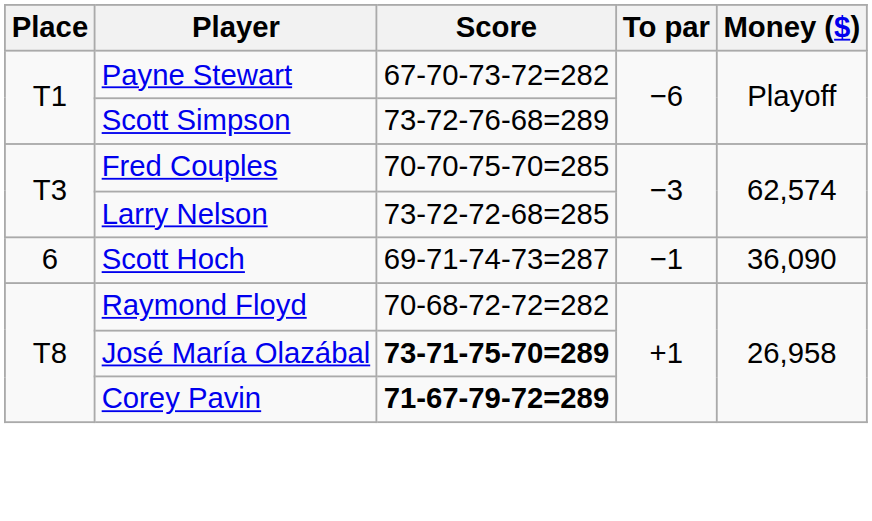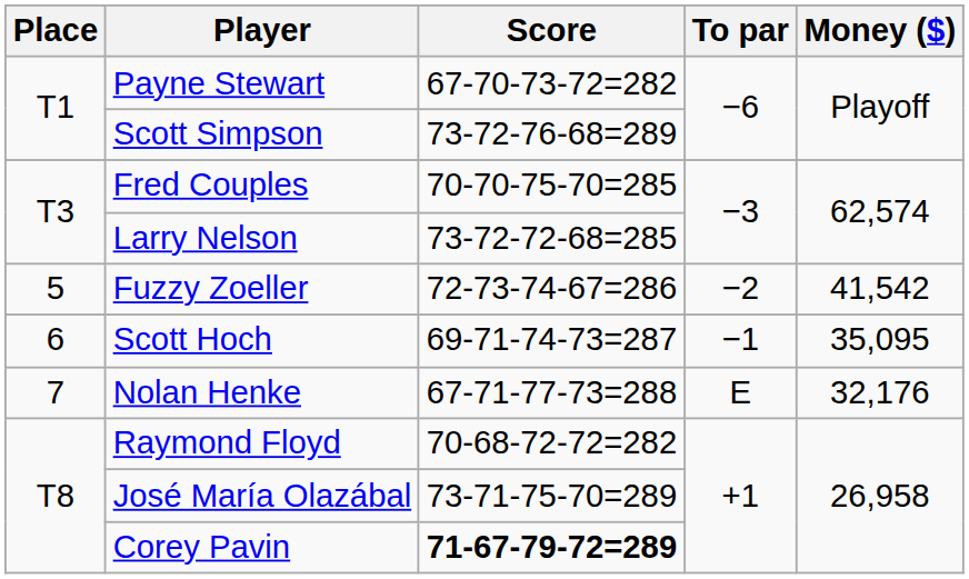 <table class=wikitable>
 <tr>
 <th>Place</th>
 <th>Player</th>
 <th>Score</th>
 <th>To par</th>
 <th>Money (<a href='#'>$</a>)</th>
 </tr>
 <tr>
 <td rowspan=2 align=center>T1</td>
 <td> <a href='#'>Payne Stewart</a></td>
 <td>67-70-73-72=282</td>
 <td rowspan=2 align=center>−6</td>
 <td rowspan=2 align=center>Playoff</td>
 </tr>
 <tr>
 <td> <a href='#'>Scott Simpson</a></td>
 <td>73-72-76-68=289</td>
 </tr>
 <tr>
 <td rowspan=2 align=center>T3</td>
 <td> <a href='#'>Fred Couples</a></td>
 <td>70-70-75-70=285</td>
 <td rowspan=2 align=center>−3</td>
 <td rowspan=2 align=center>62,574</td>
 </tr>
 <tr>
 <td> <a href='#'>Larry Nelson</a></td>
 <td>73-72-72-68=285</td>
 </tr>
 <tr>
+<td align=center>5</td>
+<td> <a href='#'>Fuzzy Zoeller</a></td>
+<td>72-73-74-67=286</td>
+<td align=center>−2</td>
+<td align=center>41,542</td>
+</tr>
+<tr>
 <td align=center>6</td>
 <td> <a href='#'>Scott Hoch</a></td>
 <td>69-71-74-73=287</td>
 <td align=center>−1</td>
-<td align=center>36,090</td>
+<td align=center>35,095</td>
+</tr>
+<tr>
+<td align=center>7</td>
+<td> <a href='#'>Nolan Henke</a></td>
+<td>67-71-77-73=288</td>
+<td align=center>E</td>
+<td align=center>32,176</td>
 </tr>
 <tr>
 <td rowspan=3 align=center>T8</td>
 <td> <a href='#'>Raymond Floyd</a></td>
 <td>70-68-72-72=282</td>
 <td rowspan=3 align=center>+1</td>
 <td rowspan=3 align=center>26,958</td>
 </tr>
 <tr>
 <td> <a href='#'>José María Olazábal</a></td>
-<td><strong>73-71-75-70=289</strong></td>
+<td>73-71-75-70=289</td>
 </tr>
 <tr>
 <td> <a href='#'>Corey Pavin</a></td>
 <td><strong>71-67-79-72=289</strong></td>
 </tr>
 </table>
